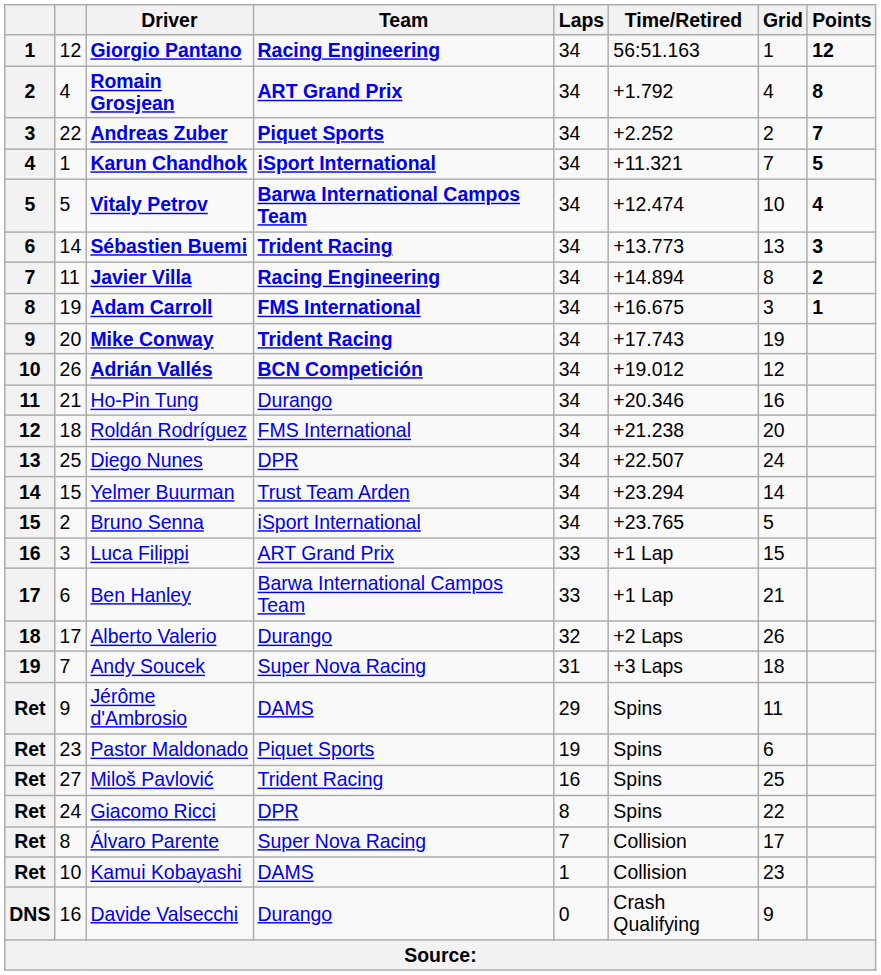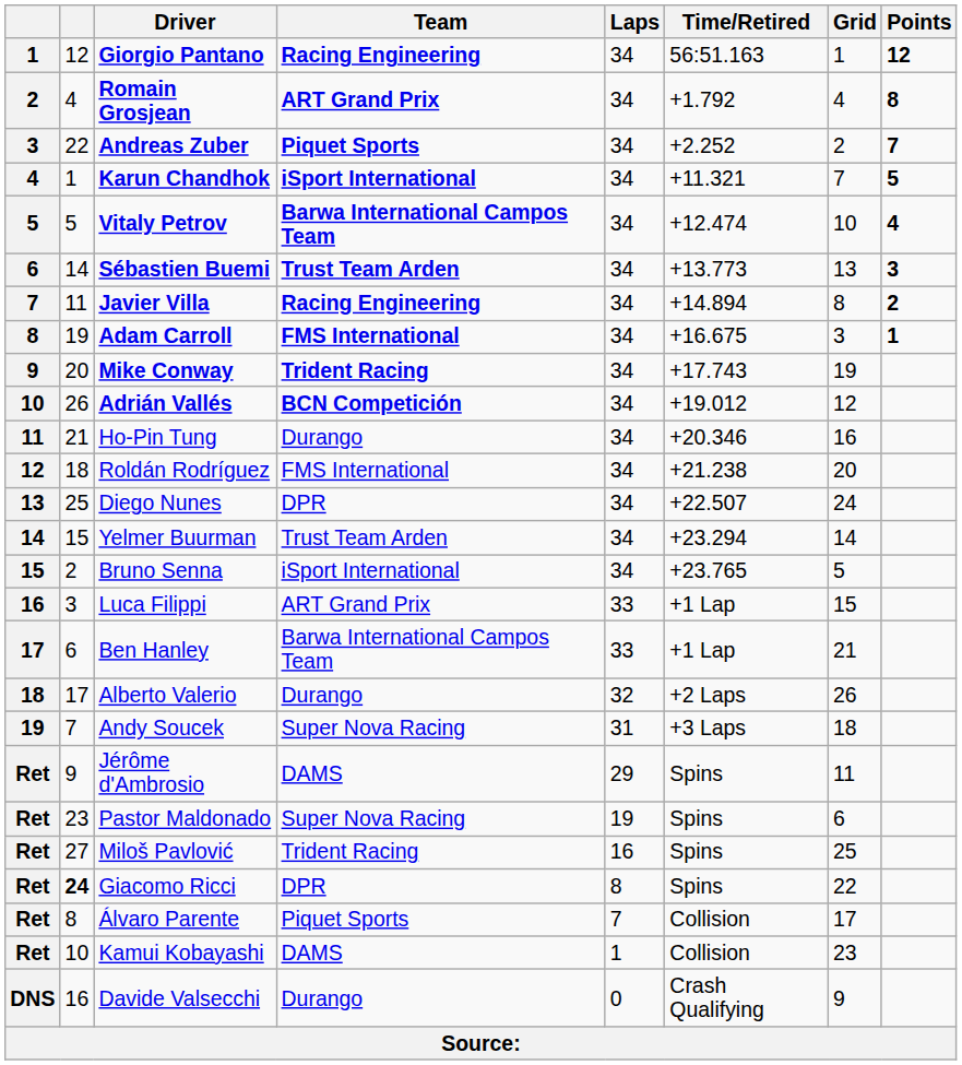 <table class="wikitable" style="font-size:85%">
 <tr>
 <th></th>
 <th></th>
 <th>Driver</th>
 <th>Team</th>
 <th>Laps</th>
 <th>Time/Retired</th>
 <th>Grid</th>
 <th>Points</th>
 </tr>
 <tr>
 <th>1</th>
 <td>12</td>
 <td> <strong><a href='#'>Giorgio Pantano</a></strong></td>
 <td><strong><a href='#'>Racing Engineering</a></strong></td>
 <td>34</td>
 <td>56:51.163</td>
 <td>1</td>
 <td><strong>12</strong></td>
 </tr>
 <tr>
 <th>2</th>
 <td>4</td>
 <td> <strong><a href='#'>Romain Grosjean</a></strong></td>
 <td><strong><a href='#'>ART Grand Prix</a></strong></td>
 <td>34</td>
 <td>+1.792</td>
 <td>4</td>
 <td><strong>8</strong></td>
 </tr>
 <tr>
 <th>3</th>
 <td>22</td>
 <td> <strong><a href='#'>Andreas Zuber</a></strong></td>
 <td><strong><a href='#'>Piquet Sports</a></strong></td>
 <td>34</td>
 <td>+2.252</td>
 <td>2</td>
 <td><strong>7</strong></td>
 </tr>
 <tr>
 <th>4</th>
 <td>1</td>
 <td> <strong><a href='#'>Karun Chandhok</a></strong></td>
 <td><strong><a href='#'>iSport International</a></strong></td>
 <td>34</td>
 <td>+11.321</td>
 <td>7</td>
 <td><strong>5</strong></td>
 </tr>
 <tr>
 <th>5</th>
 <td>5</td>
 <td> <strong><a href='#'>Vitaly Petrov</a></strong></td>
 <td><strong><a href='#'>Barwa International Campos Team</a></strong></td>
 <td>34</td>
 <td>+12.474</td>
 <td>10</td>
 <td><strong>4</strong></td>
 </tr>
 <tr>
 <th>6</th>
 <td>14</td>
 <td> <strong><a href='#'>Sébastien Buemi</a></strong></td>
-<td><strong><a href='#'>Trident Racing</a></strong></td>
+<td><strong><a href='#'>Trust Team Arden</a></strong></td>
 <td>34</td>
 <td>+13.773</td>
 <td>13</td>
 <td><strong>3</strong></td>
 </tr>
 <tr>
 <th>7</th>
 <td>11</td>
 <td> <strong><a href='#'>Javier Villa</a></strong></td>
 <td><strong><a href='#'>Racing Engineering</a></strong></td>
 <td>34</td>
 <td>+14.894</td>
 <td>8</td>
 <td><strong>2</strong></td>
 </tr>
 <tr>
 <th>8</th>
 <td>19</td>
 <td> <strong><a href='#'>Adam Carroll</a></strong></td>
 <td><strong><a href='#'>FMS International</a></strong></td>
 <td>34</td>
 <td>+16.675</td>
 <td>3</td>
 <td><strong>1</strong></td>
 </tr>
 <tr>
 <th>9</th>
 <td>20</td>
 <td> <strong><a href='#'>Mike Conway</a></strong></td>
 <td><strong><a href='#'>Trident Racing</a></strong></td>
 <td>34</td>
 <td>+17.743</td>
 <td>19</td>
 <td><strong> </strong></td>
 </tr>
 <tr>
 <th>10</th>
 <td>26</td>
 <td> <strong><a href='#'>Adrián Vallés</a></strong></td>
 <td><strong><a href='#'>BCN Competición</a></strong></td>
 <td>34</td>
 <td>+19.012</td>
 <td>12</td>
 <td><strong> </strong></td>
 </tr>
 <tr>
 <th>11</th>
 <td>21</td>
 <td> <a href='#'>Ho-Pin Tung</a></td>
 <td><a href='#'>Durango</a></td>
 <td>34</td>
 <td>+20.346</td>
 <td>16</td>
 <td></td>
 </tr>
 <tr>
 <th>12</th>
 <td>18</td>
 <td> <a href='#'>Roldán Rodríguez</a></td>
 <td><a href='#'>FMS International</a></td>
 <td>34</td>
 <td>+21.238</td>
 <td>20</td>
 <td></td>
 </tr>
 <tr>
 <th>13</th>
 <td>25</td>
 <td> <a href='#'>Diego Nunes</a></td>
 <td><a href='#'>DPR</a></td>
 <td>34</td>
 <td>+22.507</td>
 <td>24</td>
 <td></td>
 </tr>
 <tr>
 <th>14</th>
 <td>15</td>
 <td> <a href='#'>Yelmer Buurman</a></td>
 <td><a href='#'>Trust Team Arden</a></td>
 <td>34</td>
 <td>+23.294</td>
 <td>14</td>
 <td></td>
 </tr>
 <tr>
 <th>15</th>
 <td>2</td>
 <td> <a href='#'>Bruno Senna</a></td>
 <td><a href='#'>iSport International</a></td>
 <td>34</td>
 <td>+23.765</td>
 <td>5</td>
 <td></td>
 </tr>
 <tr>
 <th>16</th>
 <td>3</td>
 <td> <a href='#'>Luca Filippi</a></td>
 <td><a href='#'>ART Grand Prix</a></td>
 <td>33</td>
 <td>+1 Lap</td>
 <td>15</td>
 <td></td>
 </tr>
 <tr>
 <th>17</th>
 <td>6</td>
 <td> <a href='#'>Ben Hanley</a></td>
 <td><a href='#'>Barwa International Campos Team</a></td>
 <td>33</td>
 <td>+1 Lap</td>
 <td>21</td>
 <td></td>
 </tr>
 <tr>
 <th>18</th>
 <td>17</td>
 <td> <a href='#'>Alberto Valerio</a></td>
 <td><a href='#'>Durango</a></td>
 <td>32</td>
 <td>+2 Laps</td>
 <td>26</td>
 <td></td>
 </tr>
 <tr>
 <th>19</th>
 <td>7</td>
 <td> <a href='#'>Andy Soucek</a></td>
 <td><a href='#'>Super Nova Racing</a></td>
 <td>31</td>
 <td>+3 Laps</td>
 <td>18</td>
 <td></td>
 </tr>
 <tr>
 <th>Ret</th>
 <td>9</td>
 <td> <a href='#'>Jérôme d'Ambrosio</a></td>
 <td><a href='#'>DAMS</a></td>
 <td>29</td>
 <td>Spins</td>
 <td>11</td>
 <td></td>
 </tr>
 <tr>
 <th>Ret</th>
 <td>23</td>
 <td> <a href='#'>Pastor Maldonado</a></td>
-<td><a href='#'>Piquet Sports</a></td>
+<td><a href='#'>Super Nova Racing</a></td>
 <td>19</td>
 <td>Spins</td>
 <td>6</td>
 <td></td>
 </tr>
 <tr>
 <th>Ret</th>
 <td>27</td>
 <td> <a href='#'>Miloš Pavlović</a></td>
 <td><a href='#'>Trident Racing</a></td>
 <td>16</td>
 <td>Spins</td>
 <td>25</td>
 <td></td>
 </tr>
 <tr>
 <th>Ret</th>
-<td>24</td>
+<td><strong>24</strong></td>
 <td> <a href='#'>Giacomo Ricci</a></td>
 <td><a href='#'>DPR</a></td>
 <td>8</td>
 <td>Spins</td>
 <td>22</td>
 <td></td>
 </tr>
 <tr>
 <th>Ret</th>
 <td>8</td>
 <td> <a href='#'>Álvaro Parente</a></td>
-<td><a href='#'>Super Nova Racing</a></td>
+<td><a href='#'>Piquet Sports</a></td>
 <td>7</td>
 <td>Collision</td>
 <td>17</td>
 <td></td>
 </tr>
 <tr>
 <th>Ret</th>
 <td>10</td>
 <td> <a href='#'>Kamui Kobayashi</a></td>
 <td><a href='#'>DAMS</a></td>
 <td>1</td>
 <td>Collision</td>
 <td>23</td>
 <td></td>
 </tr>
 <tr>
 <th>DNS</th>
 <td>16</td>
 <td> <a href='#'>Davide Valsecchi</a></td>
 <td><a href='#'>Durango</a></td>
 <td>0</td>
 <td>Crash Qualifying</td>
 <td>9</td>
 <td></td>
 </tr>
 <tr>
 <th colspan="8">Source:</th>
 </tr>
 </table>
